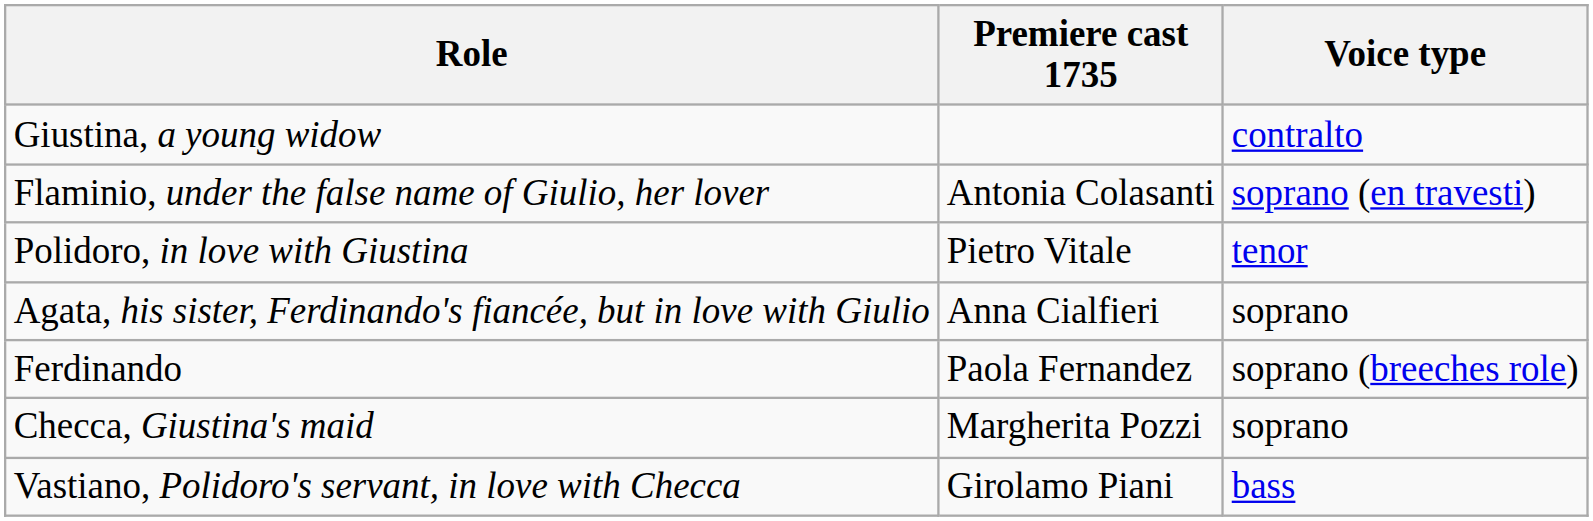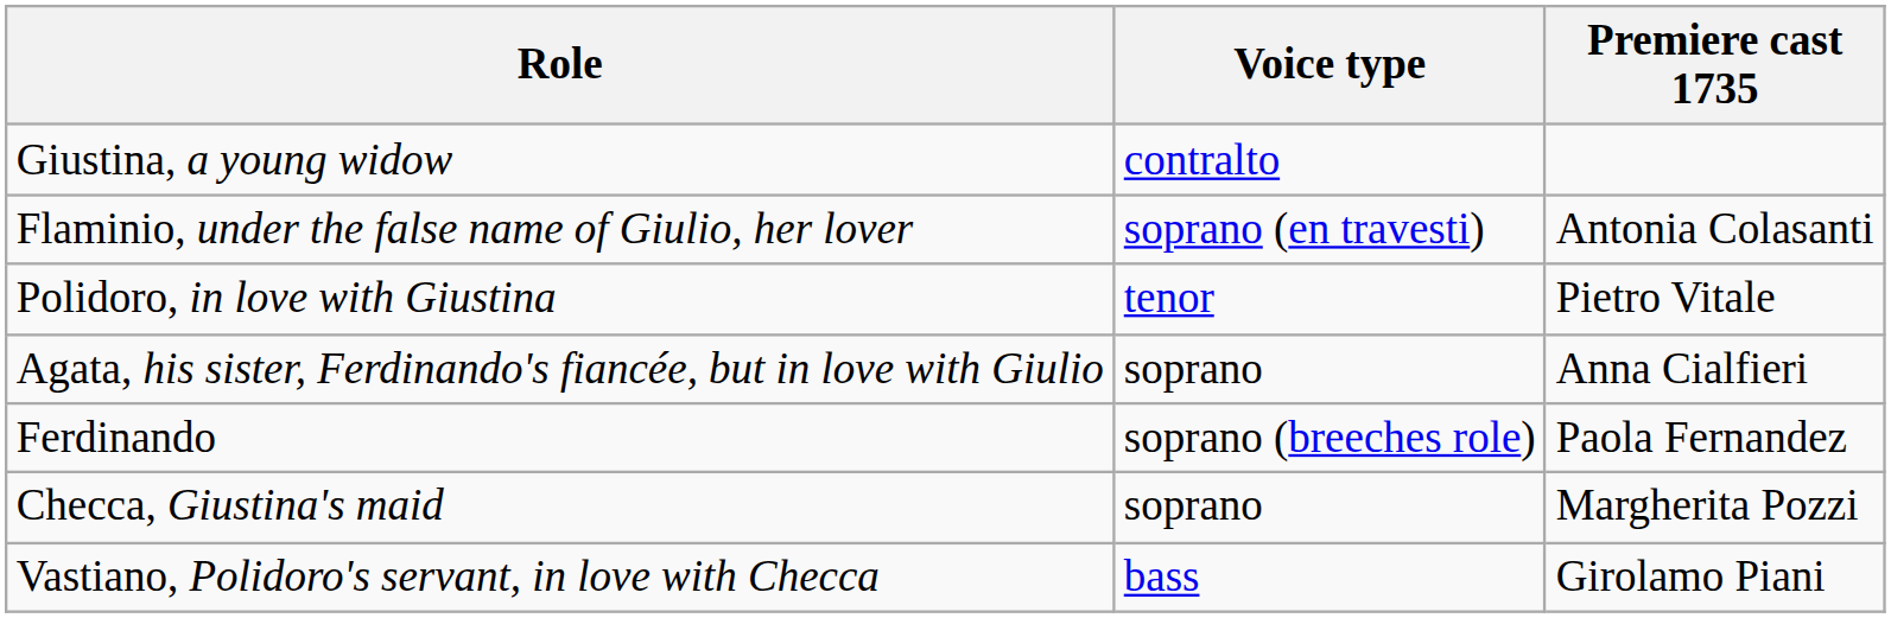 <table class="wikitable">
 <tr>
 <th>Role</th>
+<th>Voice type</th>
 <th>Premiere cast<br>1735</th>
-<th>Voice type</th>
 </tr>
 <tr>
 <td>Giustina, <em>a young widow</em></td>
+<td><a href='#'>contralto</a></td>
 <td></td>
-<td><a href='#'>contralto</a></td>
 </tr>
 <tr>
 <td>Flaminio, <em>under the false name of Giulio, her lover</em></td>
+<td><a href='#'>soprano</a> (<a href='#'>en travesti</a>)</td>
 <td>Antonia Colasanti</td>
-<td><a href='#'>soprano</a> (<a href='#'>en travesti</a>)</td>
 </tr>
 <tr>
 <td>Polidoro, <em>in love with Giustina</em></td>
+<td><a href='#'>tenor</a></td>
 <td>Pietro Vitale</td>
-<td><a href='#'>tenor</a></td>
 </tr>
 <tr>
 <td>Agata, <em>his sister, Ferdinando's fiancée, but in love with Giulio</em></td>
+<td>soprano</td>
 <td>Anna Cialfieri</td>
-<td>soprano</td>
 </tr>
 <tr>
 <td>Ferdinando</td>
+<td>soprano (<a href='#'>breeches role</a>)</td>
 <td>Paola Fernandez</td>
-<td>soprano (<a href='#'>breeches role</a>)</td>
 </tr>
 <tr>
 <td>Checca, <em>Giustina's maid</em></td>
+<td>soprano</td>
 <td>Margherita Pozzi</td>
-<td>soprano</td>
 </tr>
 <tr>
 <td>Vastiano, <em>Polidoro's servant, in love with Checca</em></td>
+<td><a href='#'>bass</a></td>
 <td>Girolamo Piani</td>
-<td><a href='#'>bass</a></td>
 </tr>
 </table>
